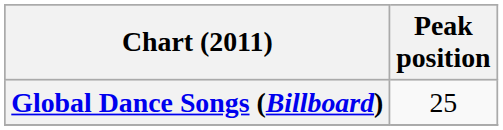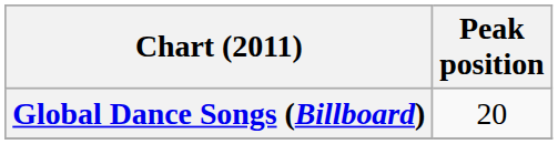 <table class="wikitable sortable plainrowheaders">
 <tr>
 <th>Chart (2011)</th>
 <th>Peak<br>position</th>
 </tr>
 <tr>
 <th scope="row"><a href='#'>Global Dance Songs</a> (<a href='#'><em>Billboard</em></a>)</th>
-<td align="center">25</td>
+<td align="center">20</td>
 </tr>
 <tr>
 </tr>
 <tr>
 </tr>
 </table>
